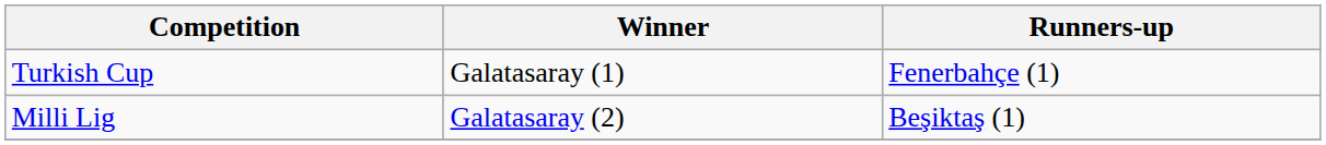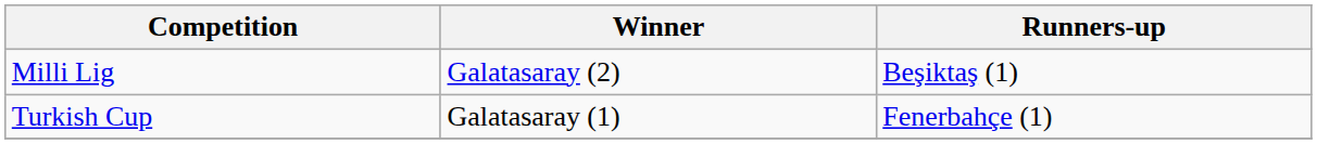 <table class="wikitable">
 <tr>
 <th style="width:15em">Competition</th>
 <th style="width:15em">Winner</th>
 <th style="width:15em">Runners-up</th>
 </tr>
 <tr>
+<td><a href='#'>Milli Lig</a></td>
+<td><a href='#'>Galatasaray</a> (2)</td>
+<td><a href='#'>Beşiktaş</a> (1)</td>
+</tr>
+<tr>
 <td><a href='#'>Turkish Cup</a></td>
 <td>Galatasaray (1)</td>
 <td><a href='#'>Fenerbahçe</a> (1)</td>
 </tr>
 <tr>
-<td><a href='#'>Milli Lig</a></td>
-<td><a href='#'>Galatasaray</a> (2)</td>
-<td><a href='#'>Beşiktaş</a> (1)</td>
-</tr>
-<tr>
 </tr>
 </table>
